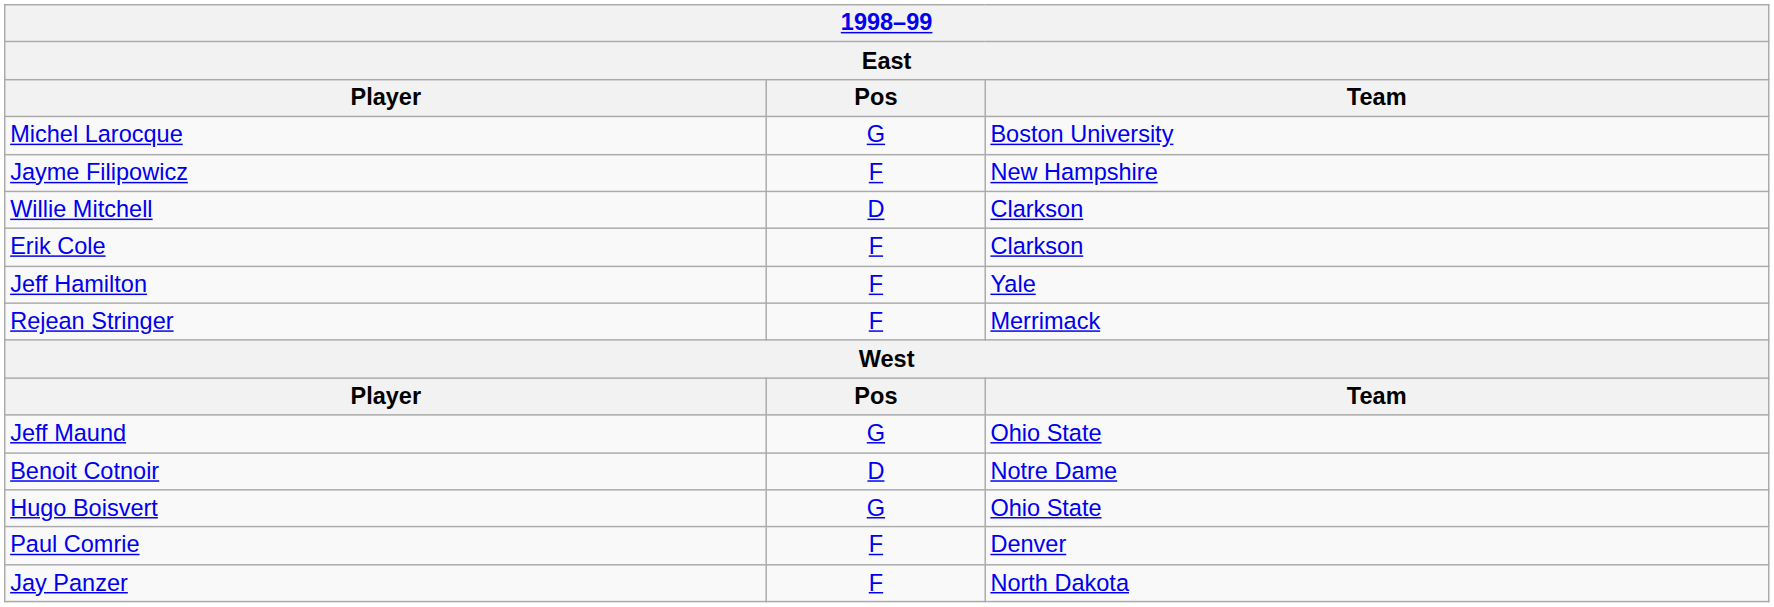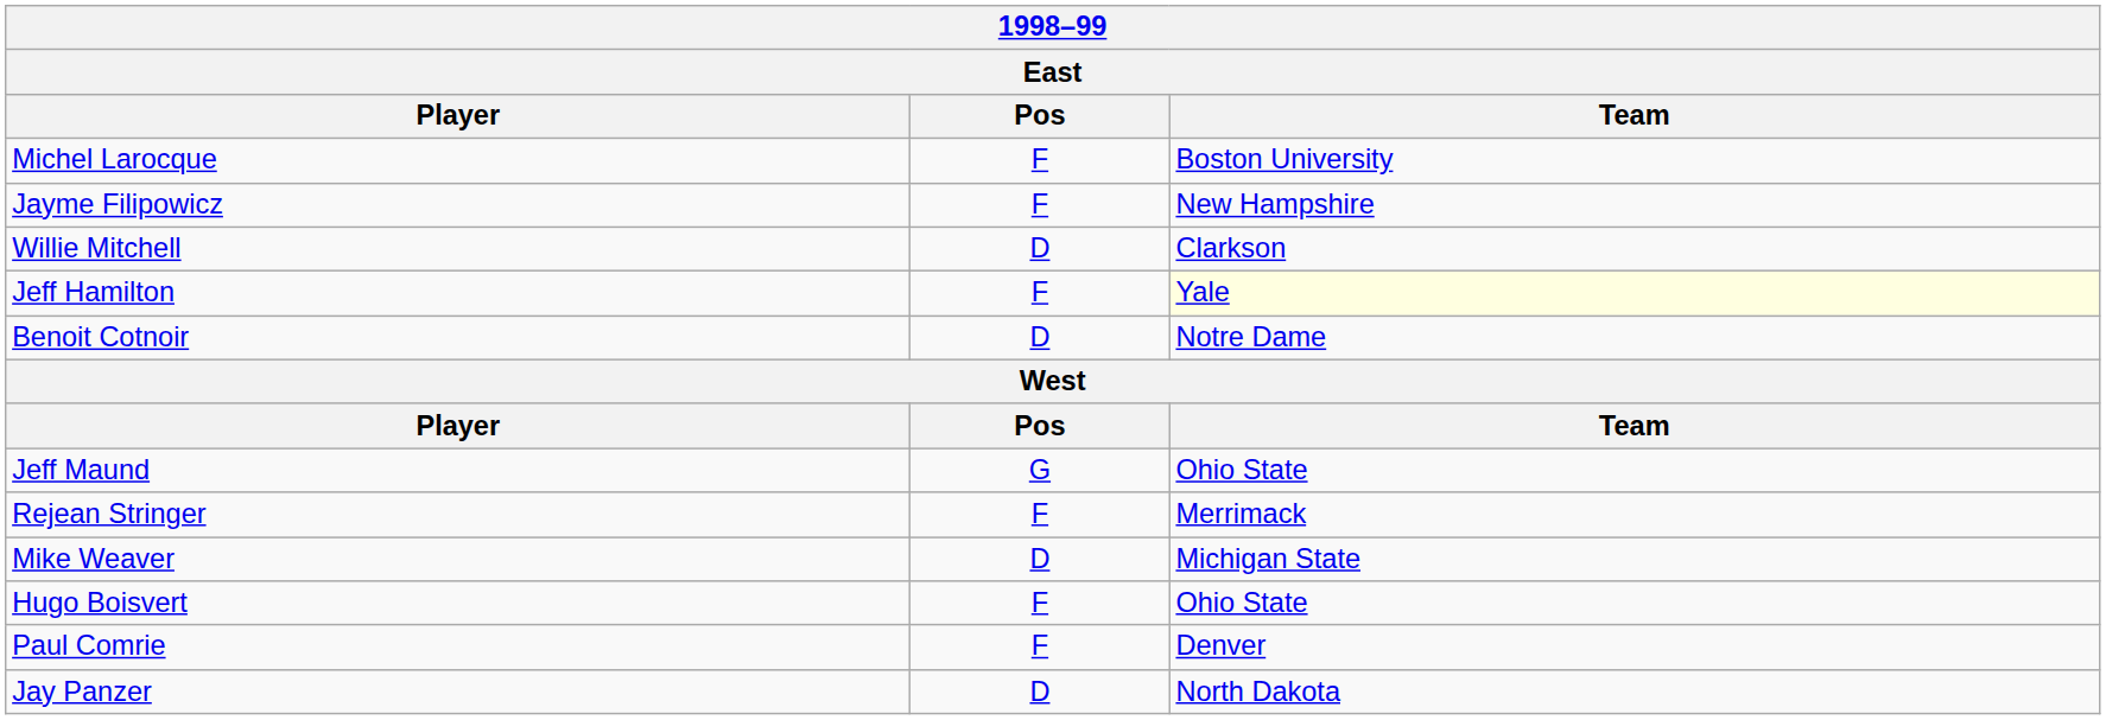 <table class="wikitable" width=95%>
 <tr>
 <th colspan=3><a href='#'>1998–99</a></th>
 </tr>
 <tr>
 <th colspan=3><strong>East</strong></th>
 </tr>
 <tr>
 <th>Player</th>
 <th>Pos</th>
 <th>Team</th>
 </tr>
 <tr>
 <td><a href='#'>Michel Larocque</a></td>
-<td style="text-align:center;"><a href='#'>G</a></td>
+<td style="text-align:center;"><a href='#'>F</a></td>
 <td><a href='#'>Boston University</a></td>
 </tr>
 <tr>
 <td><a href='#'>Jayme Filipowicz</a></td>
 <td style="text-align:center;"><a href='#'>F</a></td>
 <td><a href='#'>New Hampshire</a></td>
 </tr>
 <tr>
 <td><a href='#'>Willie Mitchell</a></td>
 <td style="text-align:center;"><a href='#'>D</a></td>
 <td><a href='#'>Clarkson</a></td>
 </tr>
 <tr>
-<td><a href='#'>Erik Cole</a></td>
+<td><a href='#'>Jeff Hamilton</a></td>
 <td style="text-align:center;"><a href='#'>F</a></td>
-<td><a href='#'>Clarkson</a></td>
+<td style="background: lightyellow;"><a href='#'>Yale</a></td>
 </tr>
 <tr>
-<td><a href='#'>Jeff Hamilton</a></td>
-<td style="text-align:center;"><a href='#'>F</a></td>
-<td><a href='#'>Yale</a></td>
-</tr>
-<tr>
-<td><a href='#'>Rejean Stringer</a></td>
-<td style="text-align:center;"><a href='#'>F</a></td>
-<td><a href='#'>Merrimack</a></td>
+<td><a href='#'>Benoit Cotnoir</a></td>
+<td style="text-align:center;"><a href='#'>D</a></td>
+<td><a href='#'>Notre Dame</a></td>
 </tr>
 <tr>
 <th colspan=3><strong>West</strong></th>
 </tr>
 <tr>
 <th>Player</th>
 <th>Pos</th>
 <th>Team</th>
 </tr>
 <tr>
 <td><a href='#'>Jeff Maund</a></td>
 <td style="text-align:center;"><a href='#'>G</a></td>
 <td><a href='#'>Ohio State</a></td>
 </tr>
 <tr>
-<td><a href='#'>Benoit Cotnoir</a></td>
+<td><a href='#'>Rejean Stringer</a></td>
+<td style="text-align:center;"><a href='#'>F</a></td>
+<td><a href='#'>Merrimack</a></td>
+</tr>
+<tr>
+<td><a href='#'>Mike Weaver</a></td>
 <td style="text-align:center;"><a href='#'>D</a></td>
-<td><a href='#'>Notre Dame</a></td>
+<td><a href='#'>Michigan State</a></td>
 </tr>
 <tr>
 <td><a href='#'>Hugo Boisvert</a></td>
-<td style="text-align:center;"><a href='#'>G</a></td>
+<td style="text-align:center;"><a href='#'>F</a></td>
 <td><a href='#'>Ohio State</a></td>
 </tr>
 <tr>
 <td><a href='#'>Paul Comrie</a></td>
 <td style="text-align:center;"><a href='#'>F</a></td>
 <td><a href='#'>Denver</a></td>
 </tr>
 <tr>
 <td><a href='#'>Jay Panzer</a></td>
-<td style="text-align:center;"><a href='#'>F</a></td>
+<td style="text-align:center;"><a href='#'>D</a></td>
 <td><a href='#'>North Dakota</a></td>
 </tr>
 </table>
